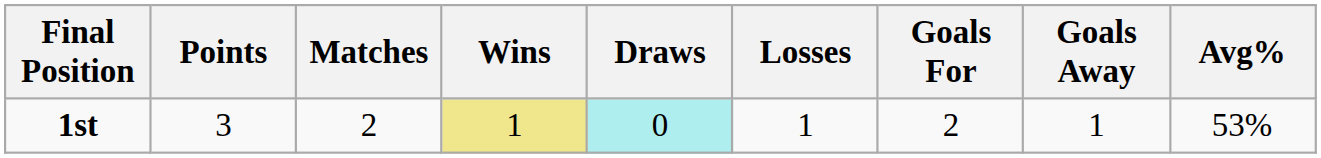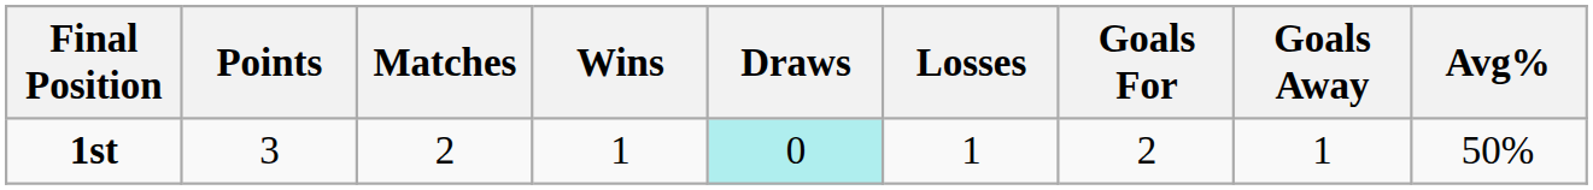 <table class="wikitable" style="font-size: 95%; text-align: center;">
 <tr>
 <th width=60>Final Position</th>
 <th width=60>Points</th>
 <th width=60>Matches</th>
 <th width=60>Wins</th>
 <th width=60>Draws</th>
 <th width=60>Losses</th>
 <th width=60>Goals For</th>
 <th width=60>Goals Away</th>
 <th width=60>Avg%</th>
 </tr>
 <tr>
 <td><strong>1st</strong></td>
 <td>3</td>
 <td>2</td>
-<td style="background: khaki;">1</td>
+<td>1</td>
 <td style="background: paleturquoise;">0</td>
 <td>1</td>
 <td>2</td>
 <td>1</td>
-<td>53%</td>
+<td>50%</td>
 </tr>
 </table>
